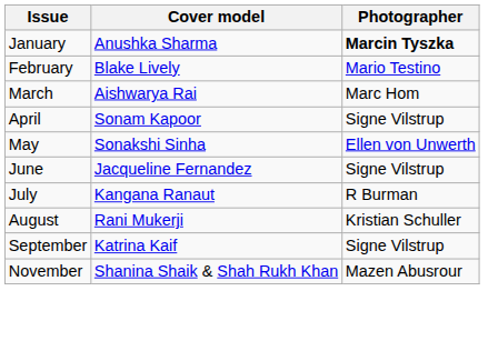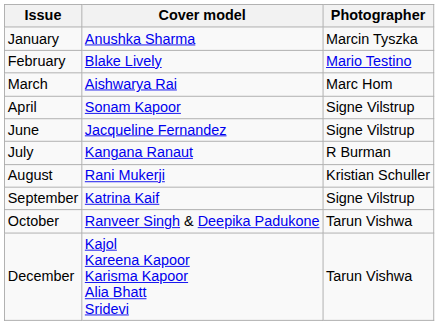 <table class="sortable wikitable">
 <tr>
 <th>Issue</th>
 <th>Cover model</th>
 <th>Photographer</th>
 </tr>
 <tr>
 <td>January</td>
 <td><a href='#'>Anushka Sharma</a></td>
-<td><strong>Marcin Tyszka</strong></td>
+<td>Marcin Tyszka</td>
 </tr>
 <tr>
 <td>February</td>
 <td><a href='#'>Blake Lively</a></td>
 <td><a href='#'>Mario Testino</a></td>
 </tr>
 <tr>
 <td>March</td>
 <td><a href='#'>Aishwarya Rai</a></td>
 <td>Marc Hom</td>
 </tr>
 <tr>
 <td>April</td>
 <td><a href='#'>Sonam Kapoor</a></td>
 <td>Signe Vilstrup</td>
-</tr>
-<tr>
-<td>May</td>
-<td><a href='#'>Sonakshi Sinha</a></td>
-<td><a href='#'>Ellen von Unwerth</a></td>
 </tr>
 <tr>
 <td>June</td>
 <td><a href='#'>Jacqueline Fernandez</a></td>
 <td>Signe Vilstrup</td>
 </tr>
 <tr>
 <td>July</td>
 <td><a href='#'>Kangana Ranaut</a></td>
 <td>R Burman</td>
 </tr>
 <tr>
 <td>August</td>
 <td><a href='#'>Rani Mukerji</a></td>
 <td>Kristian Schuller</td>
 </tr>
 <tr>
 <td>September</td>
 <td><a href='#'>Katrina Kaif</a></td>
 <td>Signe Vilstrup</td>
 </tr>
 <tr>
-<td>November</td>
-<td><a href='#'>Shanina Shaik</a> & <a href='#'>Shah Rukh Khan</a></td>
-<td>Mazen Abusrour</td>
+<td>October</td>
+<td><a href='#'>Ranveer Singh</a> & <a href='#'>Deepika Padukone</a></td>
+<td>Tarun Vishwa</td>
+</tr>
+<tr>
+<td>December</td>
+<td><a href='#'>Kajol</a><br><a href='#'>Kareena Kapoor</a><br><a href='#'>Karisma Kapoor</a><br><a href='#'>Alia Bhatt</a><br><a href='#'>Sridevi</a></td>
+<td>Tarun Vishwa</td>
 </tr>
 </table>
